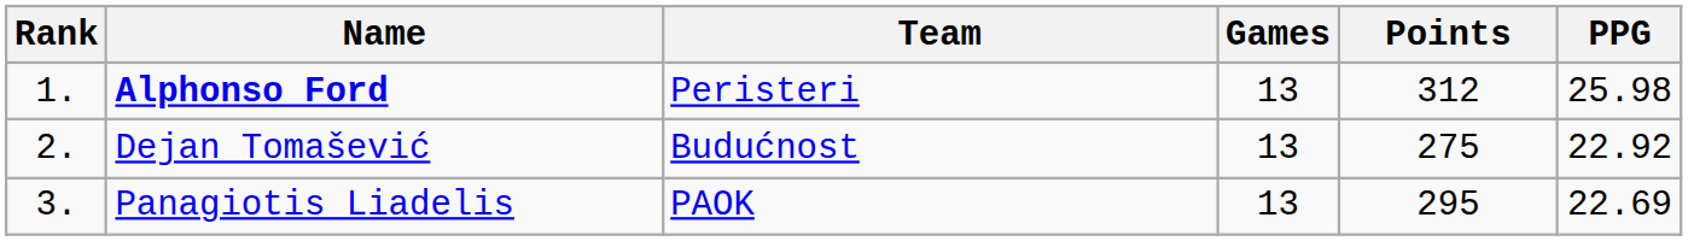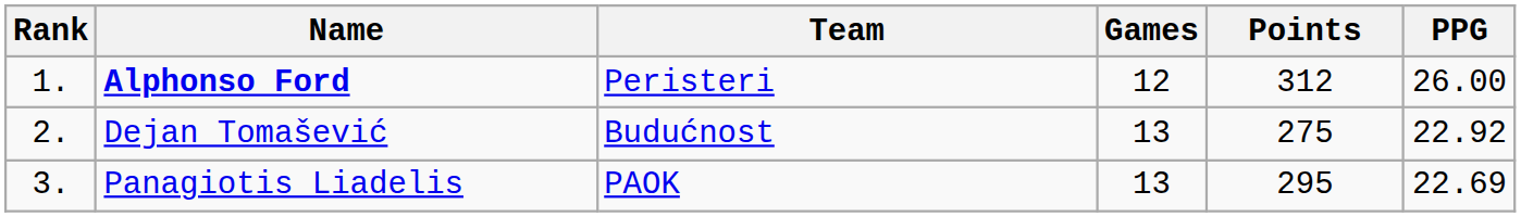 <table class="wikitable sortable" style="text-align: center">
 <tr>
 <th>Rank</th>
 <th width=200>Name</th>
 <th width=200>Team</th>
 <th>Games</th>
 <th width=75>Points</th>
 <th width=40>PPG</th>
 </tr>
 <tr>
 <td>1.</td>
 <td style="text-align:left"> <strong><a href='#'>Alphonso Ford</a></strong></td>
 <td style="text-align:left"> <a href='#'>Peristeri</a></td>
-<td>13</td>
+<td>12</td>
 <td>312</td>
-<td>25.98</td>
+<td>26.00</td>
 </tr>
 <tr>
 <td>2.</td>
 <td style="text-align:left"> <a href='#'>Dejan Tomašević</a></td>
 <td style="text-align:left"> <a href='#'>Budućnost</a></td>
 <td>13</td>
 <td>275</td>
 <td>22.92</td>
 </tr>
 <tr>
 <td>3.</td>
 <td style="text-align:left"> <a href='#'>Panagiotis Liadelis</a></td>
 <td style="text-align:left"> <a href='#'>PAOK</a></td>
 <td>13</td>
 <td>295</td>
 <td>22.69</td>
 </tr>
 </table>
